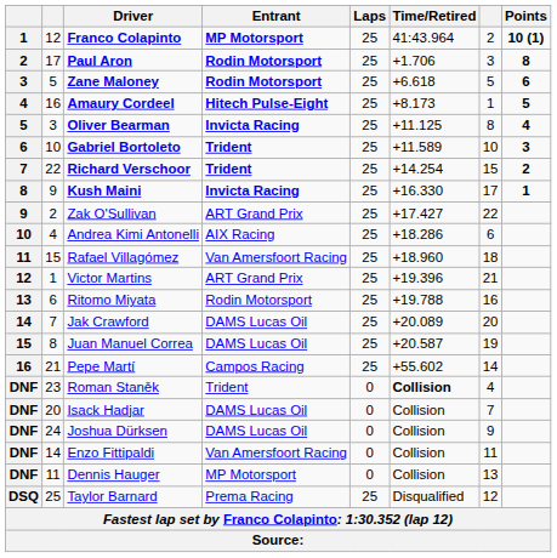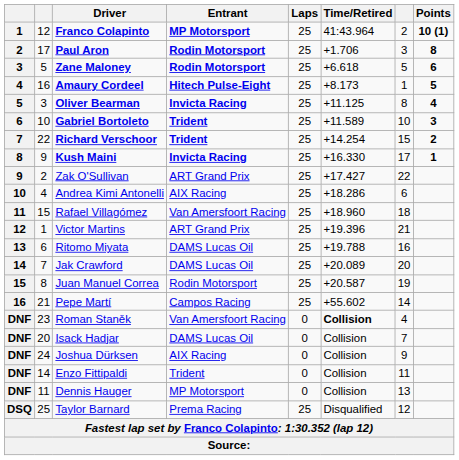 <table class="wikitable" style="font-size:85%">
 <tr>
 <th scope="col"></th>
 <th scope="col"></th>
 <th scope="col">Driver</th>
 <th scope="col">Entrant</th>
 <th scope="col">Laps</th>
 <th scope="col">Time/Retired</th>
 <th scope="col"></th>
 <th scope="col">Points</th>
 </tr>
 <tr>
 <th>1</th>
 <td align="center">12</td>
 <td> <strong><a href='#'>Franco Colapinto</a></strong></td>
 <td><strong><a href='#'>MP Motorsport</a></strong></td>
 <td align="center">25</td>
 <td>41:43.964</td>
 <td align="center">2</td>
 <td align="center"><strong>10 (1)</strong></td>
 </tr>
 <tr>
 <th>2</th>
 <td align="center">17</td>
 <td> <strong><a href='#'>Paul Aron</a></strong></td>
 <td><strong><a href='#'>Rodin Motorsport</a></strong></td>
 <td align="center">25</td>
 <td>+1.706</td>
 <td align="center">3</td>
 <td align="center"><strong>8</strong></td>
 </tr>
 <tr>
 <th>3</th>
 <td align="center">5</td>
 <td> <strong><a href='#'>Zane Maloney</a></strong></td>
 <td><strong><a href='#'>Rodin Motorsport</a></strong></td>
 <td align="center">25</td>
 <td>+6.618</td>
 <td align="center">5</td>
 <td align="center"><strong>6</strong></td>
 </tr>
 <tr>
 <th>4</th>
 <td align="center">16</td>
 <td> <strong><a href='#'>Amaury Cordeel</a></strong></td>
 <td><strong><a href='#'>Hitech Pulse-Eight</a></strong></td>
 <td align="center">25</td>
 <td>+8.173</td>
 <td align="center">1</td>
 <td align="center"><strong>5</strong></td>
 </tr>
 <tr>
 <th>5</th>
 <td align="center">3</td>
 <td> <strong><a href='#'>Oliver Bearman</a></strong></td>
 <td><strong><a href='#'>Invicta Racing</a></strong></td>
 <td align="center">25</td>
 <td>+11.125</td>
 <td align="center">8</td>
 <td align="center"><strong>4</strong></td>
 </tr>
 <tr>
 <th>6</th>
 <td align="center">10</td>
 <td> <strong><a href='#'>Gabriel Bortoleto</a></strong></td>
 <td><strong><a href='#'>Trident</a></strong></td>
 <td align="center">25</td>
 <td>+11.589</td>
 <td align="center">10</td>
 <td align="center"><strong>3</strong></td>
 </tr>
 <tr>
 <th>7</th>
 <td align="center">22</td>
 <td> <strong><a href='#'>Richard Verschoor</a></strong></td>
 <td><strong><a href='#'>Trident</a></strong></td>
 <td align="center">25</td>
 <td>+14.254</td>
 <td align="center">15</td>
 <td align="center"><strong>2</strong></td>
 </tr>
 <tr>
 <th>8</th>
 <td align="center">9</td>
 <td> <strong><a href='#'>Kush Maini</a></strong></td>
 <td><strong><a href='#'>Invicta Racing</a></strong></td>
 <td align="center">25</td>
 <td>+16.330</td>
 <td align="center">17</td>
 <td align="center"><strong>1</strong></td>
 </tr>
 <tr>
 <th>9</th>
 <td align="center">2</td>
 <td> <a href='#'>Zak O'Sullivan</a></td>
 <td><a href='#'>ART Grand Prix</a></td>
 <td align="center">25</td>
 <td>+17.427</td>
 <td align="center">22</td>
 <td align="center"></td>
 </tr>
 <tr>
 <th>10</th>
 <td align="center">4</td>
 <td> <a href='#'>Andrea Kimi Antonelli</a></td>
 <td><a href='#'>AIX Racing</a></td>
 <td align="center">25</td>
 <td>+18.286</td>
 <td align="center">6</td>
 <td></td>
 </tr>
 <tr>
 <th>11</th>
 <td align="center">15</td>
 <td> <a href='#'>Rafael Villagómez</a></td>
 <td><a href='#'>Van Amersfoort Racing</a></td>
 <td align="center">25</td>
 <td>+18.960</td>
 <td align="center">18</td>
 <td></td>
 </tr>
 <tr>
 <th>12</th>
 <td align="center">1</td>
 <td> <a href='#'>Victor Martins</a></td>
 <td><a href='#'>ART Grand Prix</a></td>
 <td align="center">25</td>
 <td>+19.396</td>
 <td align="center">21</td>
 <td></td>
 </tr>
 <tr>
 <th>13</th>
 <td align="center">6</td>
 <td> <a href='#'>Ritomo Miyata</a></td>
-<td><a href='#'>Rodin Motorsport</a></td>
+<td><a href='#'>DAMS Lucas Oil</a></td>
 <td align="center">25</td>
 <td>+19.788</td>
 <td align="center">16</td>
 <td align="center"></td>
 </tr>
 <tr>
 <th>14</th>
 <td align="center">7</td>
 <td> <a href='#'>Jak Crawford</a></td>
 <td><a href='#'>DAMS Lucas Oil</a></td>
 <td align="center">25</td>
 <td>+20.089</td>
 <td align="center">20</td>
 <td></td>
 </tr>
 <tr>
 <th>15</th>
 <td align="center">8</td>
 <td> <a href='#'>Juan Manuel Correa</a></td>
-<td><a href='#'>DAMS Lucas Oil</a></td>
+<td><a href='#'>Rodin Motorsport</a></td>
 <td align="center">25</td>
 <td>+20.587</td>
 <td align="center">19</td>
 <td></td>
 </tr>
 <tr>
 <th>16</th>
 <td align="center">21</td>
 <td> <a href='#'>Pepe Martí</a></td>
 <td><a href='#'>Campos Racing</a></td>
 <td align="center">25</td>
 <td>+55.602</td>
 <td align="center">14</td>
 <td></td>
 </tr>
 <tr>
 <th>DNF</th>
 <td align="center">23</td>
 <td> <a href='#'>Roman Staněk</a></td>
-<td><a href='#'>Trident</a></td>
+<td><a href='#'>Van Amersfoort Racing</a></td>
 <td align="center">0</td>
 <td><strong>Collision</strong></td>
 <td align="center">4</td>
 <td align="center"></td>
 </tr>
 <tr>
 <th>DNF</th>
 <td align="center">20</td>
 <td> <a href='#'>Isack Hadjar</a></td>
 <td><a href='#'>DAMS Lucas Oil</a></td>
 <td align="center">0</td>
 <td>Collision</td>
 <td align="center">7</td>
 <td></td>
 </tr>
 <tr>
 <th>DNF</th>
 <td align="center">24</td>
 <td> <a href='#'>Joshua Dürksen</a></td>
-<td><a href='#'>DAMS Lucas Oil</a></td>
+<td><a href='#'>AIX Racing</a></td>
 <td align="center">0</td>
 <td>Collision</td>
 <td align="center">9</td>
 <td align="center"></td>
 </tr>
 <tr>
 <th>DNF</th>
 <td align="center">14</td>
 <td> <a href='#'>Enzo Fittipaldi</a></td>
-<td><a href='#'>Van Amersfoort Racing</a></td>
+<td><a href='#'>Trident</a></td>
 <td align="center">0</td>
 <td>Collision</td>
 <td align="center">11</td>
 <td align="center"></td>
 </tr>
 <tr>
 <th>DNF</th>
 <td align="center">11</td>
 <td> <a href='#'>Dennis Hauger</a></td>
 <td><a href='#'>MP Motorsport</a></td>
 <td align="center">0</td>
 <td>Collision</td>
 <td align="center">13</td>
 <td align="center"></td>
 </tr>
 <tr>
 <th>DSQ</th>
 <td align="center">25</td>
 <td> <a href='#'>Taylor Barnard</a></td>
 <td><a href='#'>Prema Racing</a></td>
 <td align="center">25</td>
 <td>Disqualified</td>
 <td align="center">12</td>
 <td align=“center”></td>
 </tr>
 <tr>
 <th colspan="8"><em>Fastest lap set by</em> <strong> <a href='#'>Franco Colapinto</a><strong><em>: 1:30.352 (lap 12)<em></th>
 </tr>
 <tr>
 <th colspan="8">Source:</th>
 </tr>
 </table>
